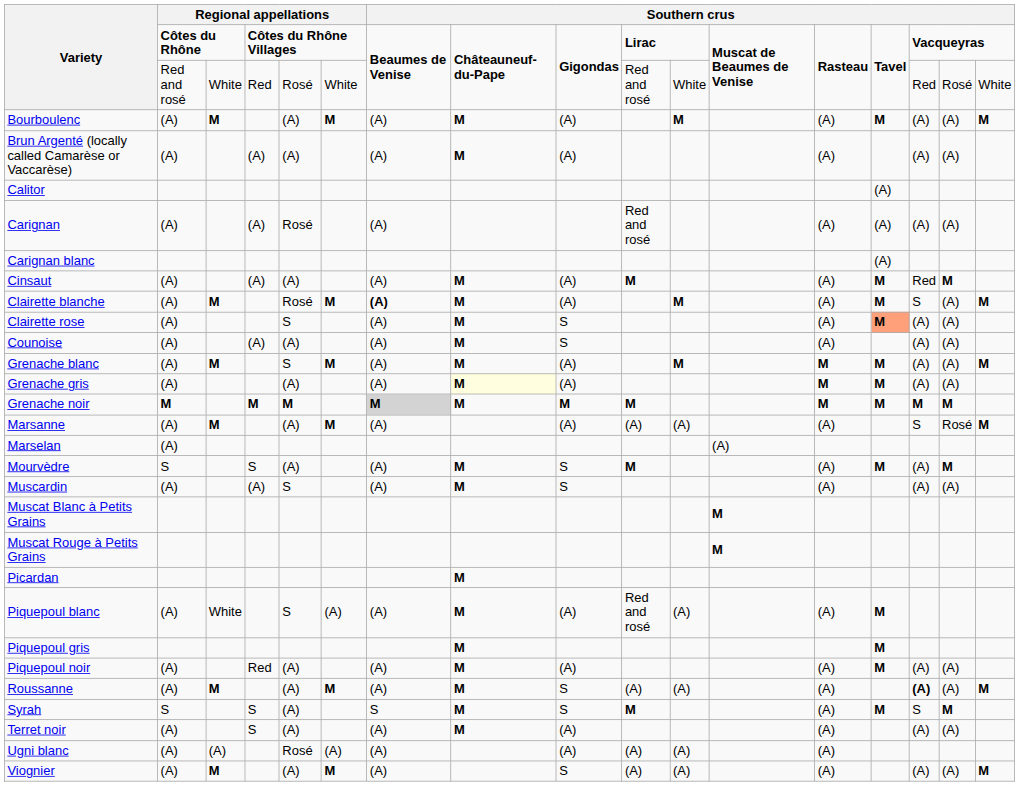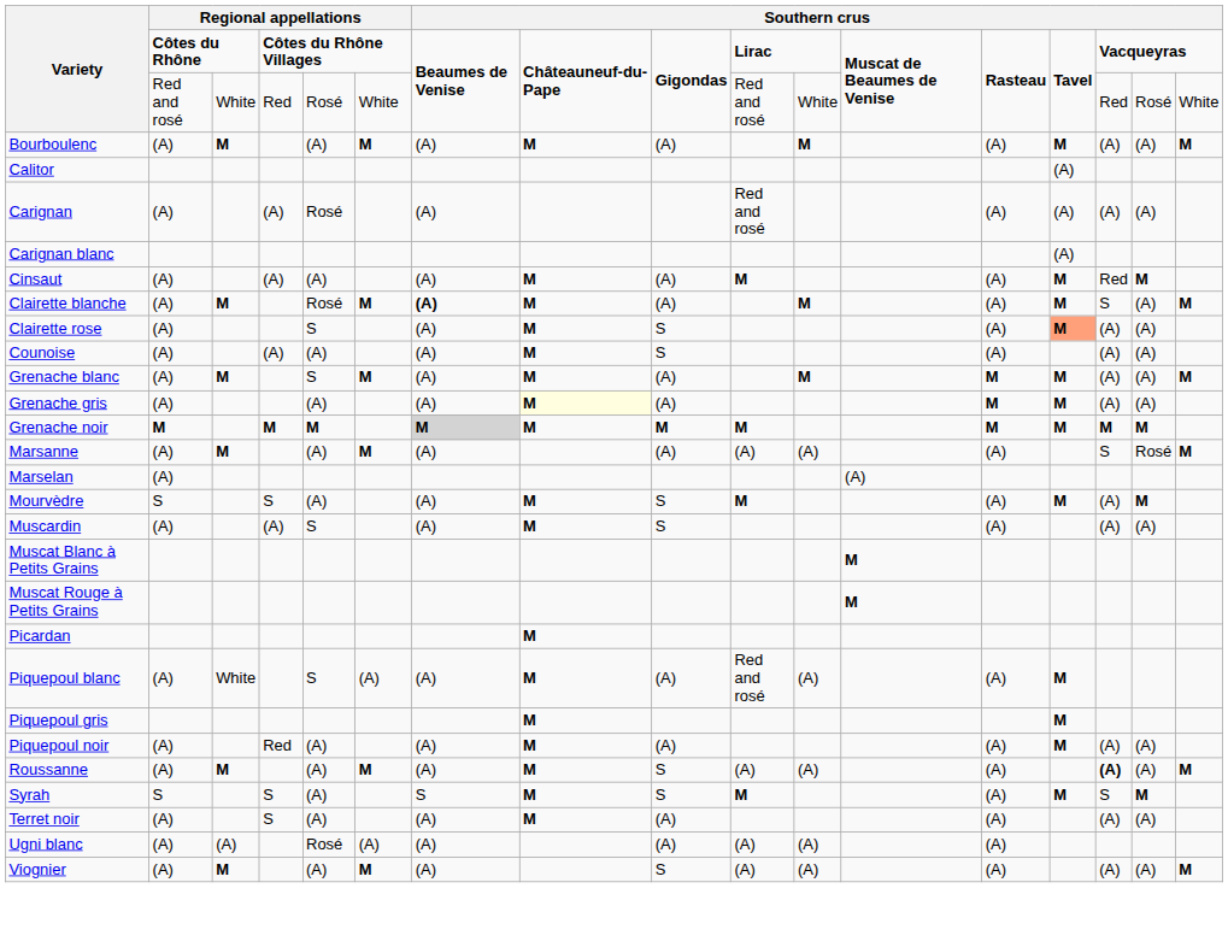 <table class="wikitable">
 <tr>
 <th rowspan=3>Variety</th>
 <th colspan=5>Regional appellations</th>
 <th colspan=11>Southern crus</th>
 </tr>
 <tr>
 <td colspan=2><strong>Côtes du Rhône</strong></td>
 <td colspan=3><strong>Côtes du Rhône Villages</strong></td>
 <td rowspan=2><strong>Beaumes de Venise</strong></td>
 <td rowspan=2><strong>Châteauneuf-du-Pape</strong></td>
 <td rowspan=2><strong>Gigondas</strong></td>
 <td colspan=2><strong>Lirac</strong></td>
 <td rowspan=2><strong>Muscat de Beaumes de Venise</strong></td>
 <td rowspan=2><strong>Rasteau</strong></td>
 <td rowspan=2><strong>Tavel</strong></td>
 <td colspan=3><strong>Vacqueyras</strong></td>
 </tr>
 <tr>
 <td>Red and rosé</td>
 <td>White</td>
 <td>Red</td>
 <td>Rosé</td>
 <td>White</td>
 <td>Red and rosé</td>
 <td>White</td>
 <td>Red</td>
 <td>Rosé</td>
 <td>White</td>
 </tr>
 <tr>
 <td><a href='#'>Bourboulenc</a></td>
 <td>(A)</td>
 <td><strong>M</strong></td>
 <td></td>
 <td>(A)</td>
 <td><strong>M</strong></td>
 <td>(A)</td>
 <td><strong>M</strong></td>
 <td>(A)</td>
 <td></td>
 <td><strong>M</strong></td>
 <td></td>
 <td>(A)</td>
 <td><strong>M</strong></td>
 <td>(A)</td>
 <td>(A)</td>
 <td><strong>M</strong></td>
-</tr>
-<tr>
-<td><a href='#'>Brun Argenté</a> (locally called Camarèse or Vaccarèse)</td>
-<td>(A)</td>
-<td></td>
-<td>(A)</td>
-<td>(A)</td>
-<td></td>
-<td>(A)</td>
-<td><strong>M</strong></td>
-<td>(A)</td>
-<td></td>
-<td></td>
-<td></td>
-<td>(A)</td>
-<td></td>
-<td>(A)</td>
-<td>(A)</td>
-<td></td>
 </tr>
 <tr>
 <td><a href='#'>Calitor</a></td>
 <td></td>
 <td></td>
 <td></td>
 <td></td>
 <td></td>
 <td></td>
 <td></td>
 <td></td>
 <td></td>
 <td></td>
 <td></td>
 <td></td>
 <td>(A)</td>
 <td></td>
 <td></td>
 <td></td>
 </tr>
 <tr>
 <td><a href='#'>Carignan</a></td>
 <td>(A)</td>
 <td></td>
 <td>(A)</td>
 <td>Rosé</td>
 <td></td>
 <td>(A)</td>
 <td></td>
 <td></td>
 <td>Red and rosé</td>
 <td></td>
 <td></td>
 <td>(A)</td>
 <td>(A)</td>
 <td>(A)</td>
 <td>(A)</td>
 <td></td>
 </tr>
 <tr>
 <td><a href='#'>Carignan blanc</a></td>
 <td></td>
 <td></td>
 <td></td>
 <td></td>
 <td></td>
 <td></td>
 <td></td>
 <td></td>
 <td></td>
 <td></td>
 <td></td>
 <td></td>
 <td>(A)</td>
 <td></td>
 <td></td>
 <td></td>
 </tr>
 <tr>
 <td><a href='#'>Cinsaut</a></td>
 <td>(A)</td>
 <td></td>
 <td>(A)</td>
 <td>(A)</td>
 <td></td>
 <td>(A)</td>
 <td><strong>M</strong></td>
 <td>(A)</td>
 <td><strong>M</strong></td>
 <td></td>
 <td></td>
 <td>(A)</td>
 <td><strong>M</strong></td>
 <td>Red</td>
 <td><strong>M</strong></td>
 <td></td>
 </tr>
 <tr>
 <td><a href='#'>Clairette blanche</a></td>
 <td>(A)</td>
 <td><strong>M</strong></td>
 <td></td>
 <td>Rosé</td>
 <td><strong>M</strong></td>
 <td><strong>(A)</strong></td>
 <td><strong>M</strong></td>
 <td>(A)</td>
 <td></td>
 <td><strong>M</strong></td>
 <td></td>
 <td>(A)</td>
 <td><strong>M</strong></td>
 <td>S</td>
 <td>(A)</td>
 <td><strong>M</strong></td>
 </tr>
 <tr>
 <td><a href='#'>Clairette rose</a></td>
 <td>(A)</td>
 <td></td>
 <td></td>
 <td>S</td>
 <td></td>
 <td>(A)</td>
 <td><strong>M</strong></td>
 <td>S</td>
 <td></td>
 <td></td>
 <td></td>
 <td>(A)</td>
 <td style="background: lightsalmon;"><strong>M</strong></td>
 <td>(A)</td>
 <td>(A)</td>
 <td></td>
 </tr>
 <tr>
 <td><a href='#'>Counoise</a></td>
 <td>(A)</td>
 <td></td>
 <td>(A)</td>
 <td>(A)</td>
 <td></td>
 <td>(A)</td>
 <td><strong>M</strong></td>
 <td>S</td>
 <td></td>
 <td></td>
 <td></td>
 <td>(A)</td>
 <td></td>
 <td>(A)</td>
 <td>(A)</td>
 <td></td>
 </tr>
 <tr>
 <td><a href='#'>Grenache blanc</a></td>
 <td>(A)</td>
 <td><strong>M</strong></td>
 <td></td>
 <td>S</td>
 <td><strong>M</strong></td>
 <td>(A)</td>
 <td><strong>M</strong></td>
 <td>(A)</td>
 <td></td>
 <td><strong>M</strong></td>
 <td></td>
 <td><strong>M</strong></td>
 <td><strong>M</strong></td>
 <td>(A)</td>
 <td>(A)</td>
 <td><strong>M</strong></td>
 </tr>
 <tr>
 <td><a href='#'>Grenache gris</a></td>
 <td>(A)</td>
 <td></td>
 <td></td>
 <td>(A)</td>
 <td></td>
 <td>(A)</td>
 <td style="background: lightyellow;"><strong>M</strong></td>
 <td>(A)</td>
 <td></td>
 <td></td>
 <td></td>
 <td><strong>M</strong></td>
 <td><strong>M</strong></td>
 <td>(A)</td>
 <td>(A)</td>
 <td></td>
 </tr>
 <tr>
 <td><a href='#'>Grenache noir</a></td>
 <td><strong>M</strong></td>
 <td></td>
 <td><strong>M</strong></td>
 <td><strong>M</strong></td>
 <td></td>
 <td style="background: lightgrey;"><strong>M</strong></td>
 <td><strong>M</strong></td>
 <td><strong>M</strong></td>
 <td><strong>M</strong></td>
 <td></td>
 <td></td>
 <td><strong>M</strong></td>
 <td><strong>M</strong></td>
 <td><strong>M</strong></td>
 <td><strong>M</strong></td>
 <td></td>
 </tr>
 <tr>
 <td><a href='#'>Marsanne</a></td>
 <td>(A)</td>
 <td><strong>M</strong></td>
 <td></td>
 <td>(A)</td>
 <td><strong>M</strong></td>
 <td>(A)</td>
 <td></td>
 <td>(A)</td>
 <td>(A)</td>
 <td>(A)</td>
 <td></td>
 <td>(A)</td>
 <td></td>
 <td>S</td>
 <td>Rosé</td>
 <td><strong>M</strong></td>
 </tr>
 <tr>
 <td><a href='#'>Marselan</a></td>
 <td>(A)</td>
 <td></td>
 <td></td>
 <td></td>
 <td></td>
 <td></td>
 <td></td>
 <td></td>
 <td></td>
 <td></td>
 <td>(A)</td>
 <td></td>
 <td></td>
 <td></td>
 <td></td>
 </tr>
 <tr>
 <td><a href='#'>Mourvèdre</a></td>
 <td>S</td>
 <td></td>
 <td>S</td>
 <td>(A)</td>
 <td></td>
 <td>(A)</td>
 <td><strong>M</strong></td>
 <td>S</td>
 <td><strong>M</strong></td>
 <td></td>
 <td></td>
 <td>(A)</td>
 <td><strong>M</strong></td>
 <td>(A)</td>
 <td><strong>M</strong></td>
 <td></td>
 </tr>
 <tr>
 <td><a href='#'>Muscardin</a></td>
 <td>(A)</td>
 <td></td>
 <td>(A)</td>
 <td>S</td>
 <td></td>
 <td>(A)</td>
 <td><strong>M</strong></td>
 <td>S</td>
 <td></td>
 <td></td>
 <td></td>
 <td>(A)</td>
 <td></td>
 <td>(A)</td>
 <td>(A)</td>
 <td></td>
 </tr>
 <tr>
 <td><a href='#'>Muscat Blanc à Petits Grains</a></td>
 <td></td>
 <td></td>
 <td></td>
 <td></td>
 <td></td>
 <td></td>
 <td></td>
 <td></td>
 <td></td>
 <td></td>
 <td><strong>M</strong></td>
 <td></td>
 <td></td>
 <td></td>
 <td></td>
 <td></td>
 </tr>
 <tr>
 <td><a href='#'>Muscat Rouge à Petits Grains</a></td>
 <td></td>
 <td></td>
 <td></td>
 <td></td>
 <td></td>
 <td></td>
 <td></td>
 <td></td>
 <td></td>
 <td></td>
 <td><strong>M</strong></td>
 <td></td>
 <td></td>
 <td></td>
 <td></td>
 <td></td>
 </tr>
 <tr>
 <td><a href='#'>Picardan</a></td>
 <td></td>
 <td></td>
 <td></td>
 <td></td>
 <td></td>
 <td></td>
 <td><strong>M</strong></td>
 <td></td>
 <td></td>
 <td></td>
 <td></td>
 <td></td>
 <td></td>
 <td></td>
 <td></td>
 <td></td>
 </tr>
 <tr>
 <td><a href='#'>Piquepoul blanc</a></td>
 <td>(A)</td>
 <td>White</td>
 <td></td>
 <td>S</td>
 <td>(A)</td>
 <td>(A)</td>
 <td><strong>M</strong></td>
 <td>(A)</td>
 <td>Red and rosé</td>
 <td>(A)</td>
 <td></td>
 <td>(A)</td>
 <td><strong>M</strong></td>
 <td></td>
 <td></td>
 <td></td>
 </tr>
 <tr>
 <td><a href='#'>Piquepoul gris</a></td>
 <td></td>
 <td></td>
 <td></td>
 <td></td>
 <td></td>
 <td></td>
 <td><strong>M</strong></td>
 <td></td>
 <td></td>
 <td></td>
 <td></td>
 <td></td>
 <td><strong>M</strong></td>
 <td></td>
 <td></td>
 <td></td>
 </tr>
 <tr>
 <td><a href='#'>Piquepoul noir</a></td>
 <td>(A)</td>
 <td></td>
 <td>Red</td>
 <td>(A)</td>
 <td></td>
 <td>(A)</td>
 <td><strong>M</strong></td>
 <td>(A)</td>
 <td></td>
 <td></td>
 <td></td>
 <td>(A)</td>
 <td><strong>M</strong></td>
 <td>(A)</td>
 <td>(A)</td>
 <td></td>
 </tr>
 <tr>
 <td><a href='#'>Roussanne</a></td>
 <td>(A)</td>
 <td><strong>M</strong></td>
 <td></td>
 <td>(A)</td>
 <td><strong>M</strong></td>
 <td>(A)</td>
 <td><strong>M</strong></td>
 <td>S</td>
 <td>(A)</td>
 <td>(A)</td>
 <td></td>
 <td>(A)</td>
 <td></td>
 <td><strong>(A)</strong></td>
 <td>(A)</td>
 <td><strong>M</strong></td>
 </tr>
 <tr>
 <td><a href='#'>Syrah</a></td>
 <td>S</td>
 <td></td>
 <td>S</td>
 <td>(A)</td>
 <td></td>
 <td>S</td>
 <td><strong>M</strong></td>
 <td>S</td>
 <td><strong>M</strong></td>
 <td></td>
 <td></td>
 <td>(A)</td>
 <td><strong>M</strong></td>
 <td>S</td>
 <td><strong>M</strong></td>
 <td></td>
 </tr>
 <tr>
 <td><a href='#'>Terret noir</a></td>
 <td>(A)</td>
 <td></td>
 <td>S</td>
 <td>(A)</td>
 <td></td>
 <td>(A)</td>
 <td><strong>M</strong></td>
 <td>(A)</td>
 <td></td>
 <td></td>
 <td></td>
 <td>(A)</td>
 <td></td>
 <td>(A)</td>
 <td>(A)</td>
 <td></td>
 </tr>
 <tr>
 <td><a href='#'>Ugni blanc</a></td>
 <td>(A)</td>
 <td>(A)</td>
 <td></td>
 <td>Rosé</td>
 <td>(A)</td>
 <td>(A)</td>
 <td></td>
 <td>(A)</td>
 <td>(A)</td>
 <td>(A)</td>
 <td></td>
 <td>(A)</td>
 <td></td>
 <td></td>
 <td></td>
 <td></td>
 </tr>
 <tr>
 <td><a href='#'>Viognier</a></td>
 <td>(A)</td>
 <td><strong>M</strong></td>
 <td></td>
 <td>(A)</td>
 <td><strong>M</strong></td>
 <td>(A)</td>
 <td></td>
 <td>S</td>
 <td>(A)</td>
 <td>(A)</td>
 <td></td>
 <td>(A)</td>
 <td></td>
 <td>(A)</td>
 <td>(A)</td>
 <td><strong>M</strong></td>
 </tr>
 </table>
